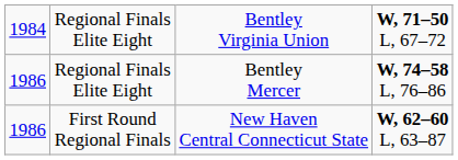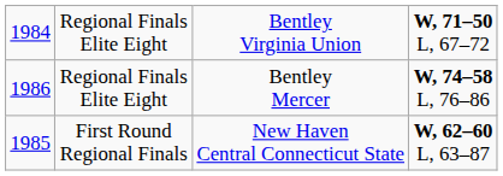 <table class="wikitable">
 <tr align="center">
 <td><a href='#'>1984</a></td>
 <td>Regional Finals<br>Elite Eight</td>
 <td><a href='#'>Bentley</a><br><a href='#'>Virginia Union</a></td>
 <td><strong>W, 71–50</strong><br>L, 67–72</td>
 </tr>
 <tr align="center">
 <td><a href='#'>1986</a></td>
 <td>Regional Finals<br>Elite Eight</td>
 <td>Bentley<br><a href='#'>Mercer</a></td>
 <td><strong>W, 74–58</strong><br>L, 76–86</td>
 </tr>
 <tr align="center">
-<td><a href='#'>1986</a></td>
+<td><a href='#'>1985</a></td>
 <td>First Round<br>Regional Finals</td>
 <td><a href='#'>New Haven</a><br><a href='#'>Central Connecticut State</a></td>
 <td><strong>W, 62–60</strong><br>L, 63–87</td>
 </tr>
 </table>
